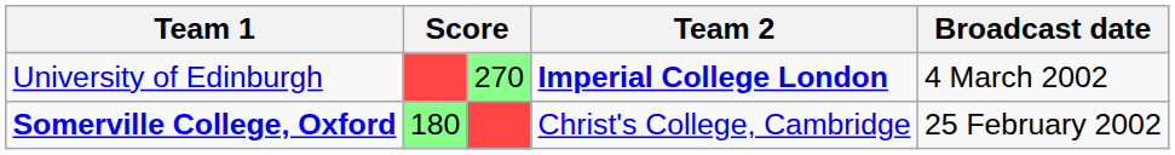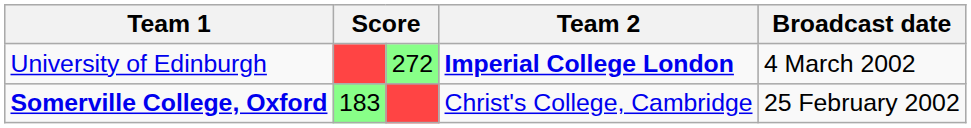 <table class="wikitable" border="1">
 <tr>
 <th>Team 1</th>
 <th colspan=2>Score</th>
 <th>Team 2</th>
 <th>Broadcast date</th>
 </tr>
 <tr>
 <td><a href='#'>University of Edinburgh</a></td>
 <td style="background:#ff4444"></td>
-<td style="background:#88ff88">270</td>
+<td style="background:#88ff88">272</td>
 <td><strong><a href='#'>Imperial College London</a></strong></td>
 <td>4 March 2002</td>
 </tr>
 <tr>
 <td><strong><a href='#'>Somerville College, Oxford</a></strong></td>
-<td style="background:#88ff88">180</td>
+<td style="background:#88ff88">183</td>
 <td style="background:#ff4444"></td>
 <td><a href='#'>Christ's College, Cambridge</a></td>
 <td>25 February 2002</td>
 </tr>
 </table>
